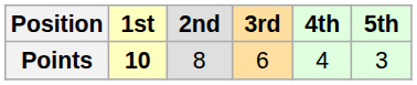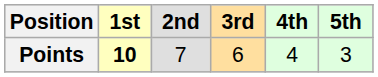 <table class="wikitable" style="font-size:85%; text-align:center">
 <tr>
 <th>Position</th>
 <td style="background:#FFFFBF;"> <strong>1st</strong> </td>
 <td style="background:#DFDFDF;"> <strong>2nd</strong> </td>
 <td style="background:#FFDF9F;"> <strong>3rd</strong> </td>
 <td style="background:#DFFFDF;"> <strong>4th</strong> </td>
 <td style="background:#DFFFDF;"> <strong>5th</strong> </td>
 </tr>
 <tr>
 <th>Points</th>
 <td style="background:#FFFFBF;"><strong>10</strong></td>
-<td style="background:#DFDFDF;">8</td>
+<td style="background:#DFDFDF;">7</td>
 <td style="background:#FFDF9F;">6</td>
 <td style="background:#DFFFDF;">4</td>
 <td style="background:#DFFFDF;">3</td>
 </tr>
 </table>
